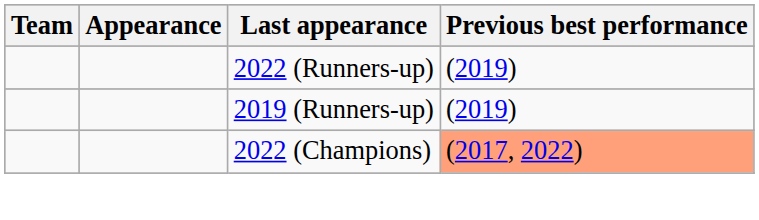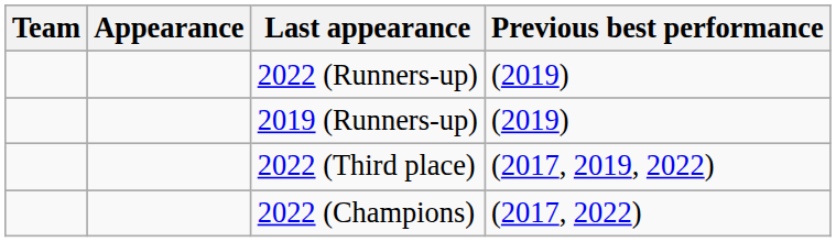 <table class="wikitable sortable">
 <tr>
 <th>Team</th>
 <th data-sort-type="number">Appearance</th>
 <th>Last appearance</th>
 <th>Previous best performance</th>
 </tr>
 <tr>
 <td></td>
 <td></td>
 <td><a href='#'>2022</a> (Runners-up)</td>
 <td> (<a href='#'>2019</a>)</td>
 </tr>
 <tr>
 <td></td>
 <td></td>
 <td><a href='#'>2019</a> (Runners-up)</td>
 <td> (<a href='#'>2019</a>)</td>
 </tr>
 <tr>
 <td></td>
 <td></td>
+<td><a href='#'>2022</a> (Third place)</td>
+<td> (<a href='#'>2017</a>, <a href='#'>2019</a>, <a href='#'>2022</a>)</td>
+</tr>
+<tr>
+<td></td>
+<td></td>
 <td><a href='#'>2022</a> (Champions)</td>
-<td style="background: lightsalmon;"> (<a href='#'>2017</a>, <a href='#'>2022</a>)</td>
+<td> (<a href='#'>2017</a>, <a href='#'>2022</a>)</td>
 </tr>
 </table>
